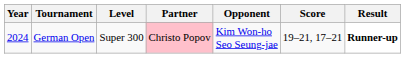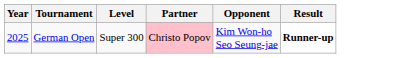 <table class="sortable wikitable" style="font-size: 90%;">
 <tr>
 <th>Year</th>
 <th>Tournament</th>
 <th>Level</th>
 <th>Partner</th>
 <th>Opponent</th>
-<th>Score</th>
 <th>Result</th>
 </tr>
 <tr>
-<td align="center"><a href='#'>2024</a></td>
+<td align="center"><a href='#'>2025</a></td>
 <td align="left"><a href='#'>German Open</a></td>
 <td align="left">Super 300</td>
 <td align="left" style="background: pink;"> Christo Popov</td>
 <td align="left"> <a href='#'>Kim Won-ho</a> <br> <a href='#'>Seo Seung-jae</a></td>
-<td align="left">19–21, 17–21</td>
 <td style="text-align:left; background:white"> <strong>Runner-up</strong></td>
 </tr>
 </table>
